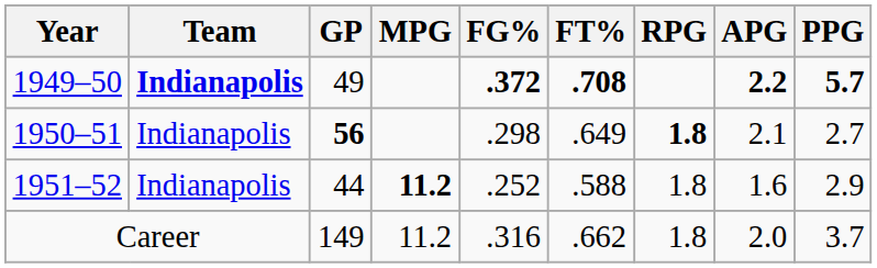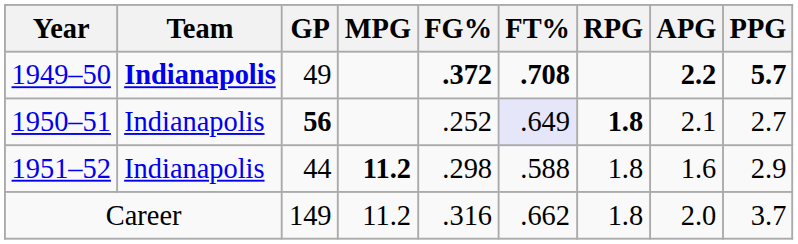 <table class="wikitable sortable" style="font-size:95%; text-align:right;">
 <tr>
 <th>Year</th>
 <th>Team</th>
 <th>GP</th>
 <th>MPG</th>
 <th>FG%</th>
 <th>FT%</th>
 <th>RPG</th>
 <th>APG</th>
 <th>PPG</th>
 </tr>
 <tr>
 <td style="text-align:left;"><a href='#'>1949–50</a></td>
 <td style="text-align:left;"><strong><a href='#'>Indianapolis</a></strong></td>
 <td>49</td>
 <td></td>
 <td><strong>.372</strong></td>
 <td><strong>.708</strong></td>
 <td></td>
 <td><strong>2.2</strong></td>
 <td><strong>5.7</strong></td>
 </tr>
 <tr>
 <td style="text-align:left;"><a href='#'>1950–51</a></td>
 <td style="text-align:left;"><a href='#'>Indianapolis</a></td>
 <td><strong>56</strong></td>
 <td></td>
-<td>.298</td>
-<td>.649</td>
+<td>.252</td>
+<td style="background: lavender;">.649</td>
 <td><strong>1.8</strong></td>
 <td>2.1</td>
 <td>2.7</td>
 </tr>
 <tr>
 <td style="text-align:left;"><a href='#'>1951–52</a></td>
 <td style="text-align:left;"><a href='#'>Indianapolis</a></td>
 <td>44</td>
 <td><strong>11.2</strong></td>
-<td>.252</td>
+<td>.298</td>
 <td>.588</td>
 <td>1.8</td>
 <td>1.6</td>
 <td>2.9</td>
 </tr>
 <tr>
 <td colspan="2" style="text-align:center;">Career</td>
 <td>149</td>
 <td>11.2</td>
 <td>.316</td>
 <td>.662</td>
 <td>1.8</td>
 <td>2.0</td>
 <td>3.7</td>
 </tr>
 </table>
